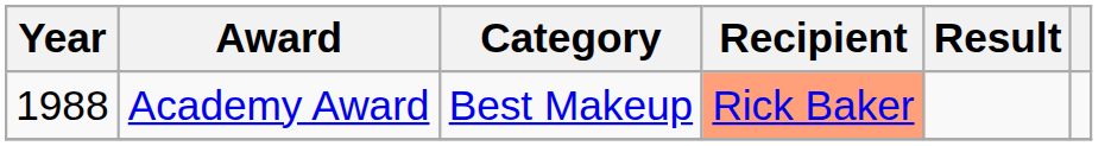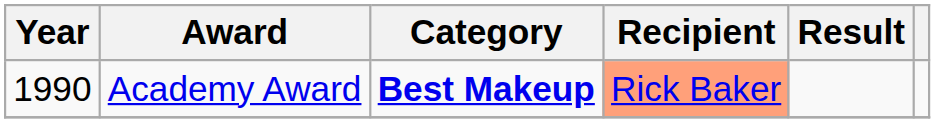 <table class="wikitable">
 <tr>
 <th>Year</th>
 <th>Award</th>
 <th>Category</th>
 <th>Recipient</th>
 <th>Result</th>
 <th class=unsortable></th>
 </tr>
 <tr>
-<td>1988</td>
+<td>1990</td>
 <td><a href='#'>Academy Award</a></td>
-<td><a href='#'>Best Makeup</a></td>
+<td><strong><a href='#'>Best Makeup</a></strong></td>
 <td style="background: lightsalmon;"><a href='#'>Rick Baker</a></td>
 <td></td>
 <td></td>
 </tr>
 <tr>
 </tr>
 </table>
